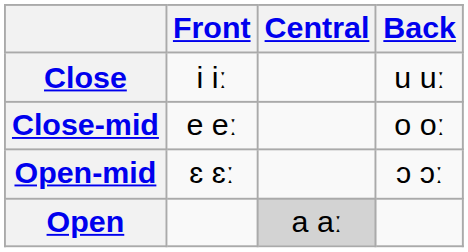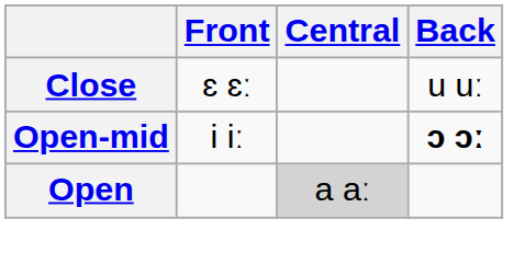 <table class="wikitable" style="text-align:center">
 <tr>
 <th></th>
 <th><a href='#'>Front</a></th>
 <th><a href='#'>Central</a></th>
 <th><a href='#'>Back</a></th>
 </tr>
 <tr align="center">
 <th><a href='#'>Close</a></th>
-<td>i iː</td>
+<td>ɛ ɛː</td>
 <td></td>
 <td>u uː</td>
 </tr>
 <tr>
-<th><a href='#'>Close-mid</a></th>
-<td>e eː</td>
+<th><a href='#'>Open-mid</a></th>
+<td>i iː</td>
 <td></td>
-<td>o oː</td>
-</tr>
-<tr>
-<th><a href='#'>Open-mid</a></th>
-<td>ɛ ɛː</td>
-<td></td>
-<td>ɔ ɔː</td>
+<td><strong>ɔ ɔː</strong></td>
 </tr>
 <tr align="center">
 <th><a href='#'>Open</a></th>
 <td></td>
 <td style="background: lightgrey;">a aː</td>
 <td></td>
 </tr>
 </table>
